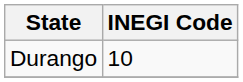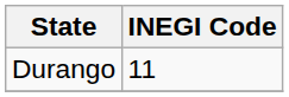 <table class="wikitable">
 <tr>
 <th>State</th>
 <th>INEGI Code</th>
 </tr>
 <tr>
 <td>Durango</td>
-<td>10</td>
+<td>11</td>
 </tr>
 <tr>
 </tr>
 </table>
